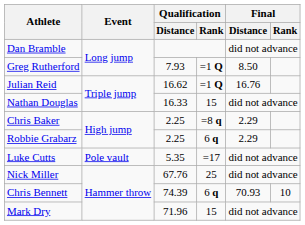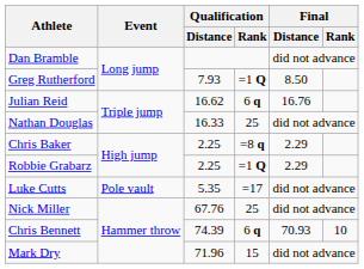 <table class="wikitable" style="font-size:90%">
 <tr>
 <th rowspan=2>Athlete</th>
 <th rowspan=2>Event</th>
 <th colspan=2>Qualification</th>
 <th colspan=2>Final</th>
 </tr>
 <tr style="font-size:95%">
 <th>Distance</th>
 <th>Rank</th>
 <th>Distance</th>
 <th>Rank</th>
 </tr>
 <tr align=center>
 <td align=left><a href='#'>Dan Bramble</a></td>
 <td style="text-align:left;" rowspan="2"><a href='#'>Long jump</a></td>
 <td colspan=2></td>
 <td colspan=2>did not advance</td>
 </tr>
 <tr align=center>
 <td align=left><a href='#'>Greg Rutherford</a></td>
 <td>7.93</td>
 <td>=1 <strong>Q</strong></td>
 <td>8.50</td>
 <td></td>
 </tr>
 <tr align=center>
 <td align=left><a href='#'>Julian Reid</a></td>
 <td style="text-align:left;" rowspan="2"><a href='#'>Triple jump</a></td>
 <td>16.62 <strong></strong></td>
-<td>=1 <strong>Q</strong></td>
+<td>6 <strong>q</strong></td>
 <td>16.76 <strong></strong></td>
 <td></td>
 </tr>
 <tr align=center>
 <td align=left><a href='#'>Nathan Douglas</a></td>
 <td>16.33</td>
-<td>15</td>
+<td>25</td>
 <td colspan=2>did not advance</td>
 </tr>
 <tr align=center>
 <td align=left><a href='#'>Chris Baker</a></td>
 <td style="text-align:left;" rowspan="2"><a href='#'>High jump</a></td>
 <td>2.25</td>
 <td>=8 <strong>q</strong></td>
 <td>2.29 <strong></strong></td>
 <td></td>
 </tr>
 <tr align=center>
 <td align=left><a href='#'>Robbie Grabarz</a></td>
 <td>2.25</td>
-<td>6 <strong>q</strong></td>
+<td>=1 <strong>Q</strong></td>
 <td>2.29</td>
 <td></td>
 </tr>
 <tr align=center>
 <td align=left><a href='#'>Luke Cutts</a></td>
 <td style="text-align:left;"><a href='#'>Pole vault</a></td>
 <td>5.35</td>
 <td>=17</td>
 <td colspan=2>did not advance</td>
 </tr>
 <tr align=center>
 <td align=left><a href='#'>Nick Miller</a></td>
 <td style="text-align:left;" rowspan="3"><a href='#'>Hammer throw</a></td>
 <td>67.76</td>
 <td>25</td>
 <td colspan=2>did not advance</td>
 </tr>
 <tr align=center>
 <td align=left><a href='#'>Chris Bennett</a></td>
 <td>74.39</td>
 <td>6 <strong>q</strong></td>
 <td>70.93</td>
 <td>10</td>
 </tr>
 <tr align=center>
 <td align=left><a href='#'>Mark Dry</a></td>
 <td>71.96</td>
 <td>15</td>
 <td colspan=2>did not advance</td>
 </tr>
 </table>
